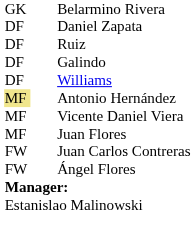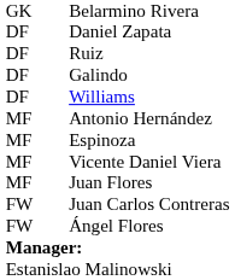 <table style="font-size:90%; margin:0.2em auto;" cellspacing="0" cellpadding="0">
 <tr>
 <th width="25"></th>
 <th width="25"></th>
 </tr>
 <tr>
 <td>GK</td>
 <td></td>
 <td> Belarmino Rivera</td>
 </tr>
 <tr>
 <td>DF</td>
 <td></td>
 <td> Daniel Zapata</td>
 </tr>
 <tr>
 <td>DF</td>
 <td></td>
 <td> Ruiz</td>
 </tr>
 <tr>
 <td>DF</td>
 <td></td>
 <td> Galindo</td>
 </tr>
 <tr>
 <td>DF</td>
 <td></td>
 <td> <a href='#'>Williams</a></td>
 </tr>
 <tr>
-<td style="background: khaki;">MF</td>
+<td>MF</td>
 <td></td>
 <td> Antonio Hernández</td>
+</tr>
+<tr>
+<td>MF</td>
+<td></td>
+<td> Espinoza</td>
+<td></td>
 </tr>
 <tr>
 <td>MF</td>
 <td></td>
 <td> Vicente Daniel Viera</td>
 </tr>
 <tr>
 <td>MF</td>
 <td></td>
 <td>  Juan Flores</td>
 </tr>
 <tr>
 <td>FW</td>
 <td></td>
 <td> Juan Carlos Contreras</td>
 </tr>
 <tr>
 <td>FW</td>
 <td></td>
 <td> Ángel Flores</td>
 </tr>
 <tr>
 <td colspan=3><strong>Manager:</strong></td>
 </tr>
 <tr>
 <td colspan=4> Estanislao Malinowski</td>
 </tr>
 </table>
